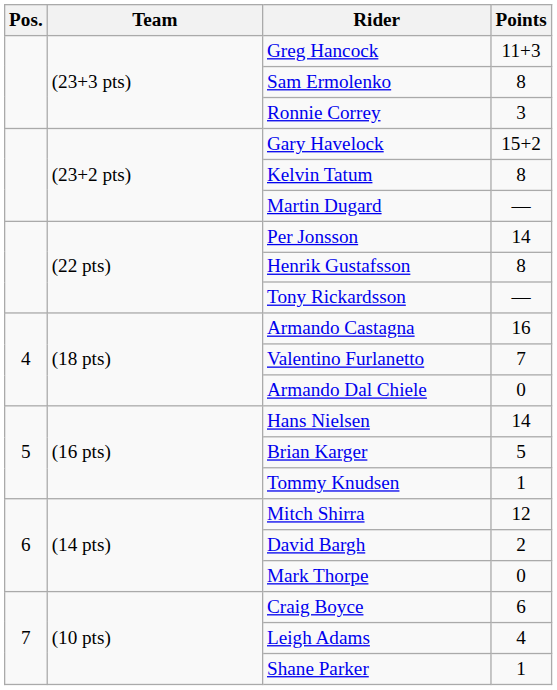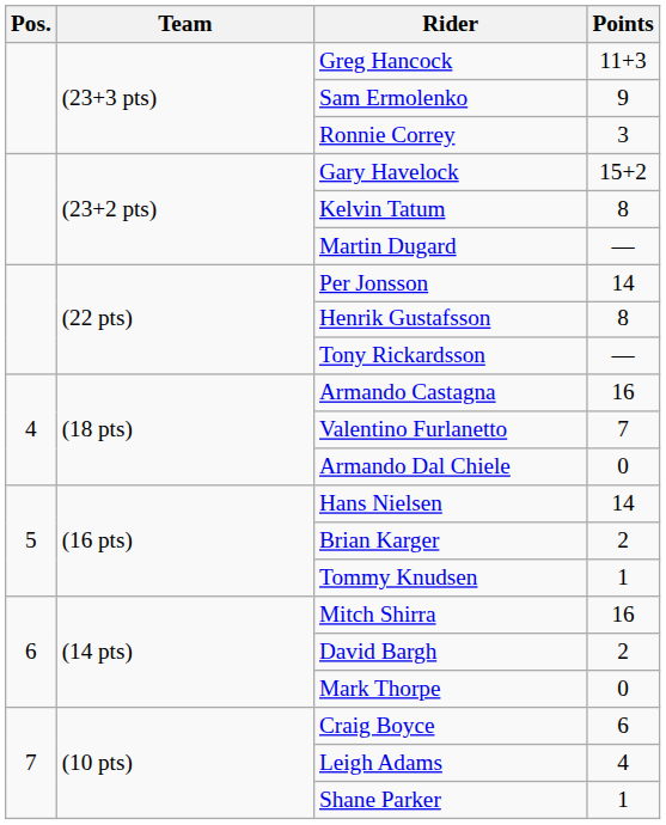 <table class=wikitable style="font-size:93%;">
 <tr>
 <th width=25px>Pos.</th>
 <th width=160px>Team</th>
 <th width=170px>Rider</th>
 <th width=40px>Points</th>
 </tr>
 <tr align=center >
 <td rowspan=3 ></td>
 <td rowspan=3 align=left> (23+3 pts)</td>
 <td align=left><a href='#'>Greg Hancock</a></td>
 <td>11+3</td>
 </tr>
 <tr align=center >
 <td align=left><a href='#'>Sam Ermolenko</a></td>
-<td>8</td>
+<td>9</td>
 </tr>
 <tr align=center >
 <td align=left><a href='#'>Ronnie Correy</a></td>
 <td>3</td>
 </tr>
 <tr align=center >
 <td rowspan=3 ></td>
 <td rowspan=3 align=left> (23+2 pts)</td>
 <td align=left><a href='#'>Gary Havelock</a></td>
 <td>15+2</td>
 </tr>
 <tr align=center >
 <td align=left><a href='#'>Kelvin Tatum</a></td>
 <td>8</td>
 </tr>
 <tr align=center >
 <td align=left><a href='#'>Martin Dugard</a></td>
 <td>—</td>
 </tr>
 <tr align=center >
 <td rowspan=3 ></td>
 <td rowspan=3 align=left> (22 pts)</td>
 <td align=left><a href='#'>Per Jonsson</a></td>
 <td>14</td>
 </tr>
 <tr align=center >
 <td align=left><a href='#'>Henrik Gustafsson</a></td>
 <td>8</td>
 </tr>
 <tr align=center >
 <td align=left><a href='#'>Tony Rickardsson</a></td>
 <td>—</td>
 </tr>
 <tr align=center>
 <td rowspan=3>4</td>
 <td rowspan=3 align=left> (18 pts)</td>
 <td align=left><a href='#'>Armando Castagna</a></td>
 <td>16</td>
 </tr>
 <tr align=center>
 <td align=left><a href='#'>Valentino Furlanetto</a></td>
 <td>7</td>
 </tr>
 <tr align=center>
 <td align=left><a href='#'>Armando Dal Chiele</a></td>
 <td>0</td>
 </tr>
 <tr align=center>
 <td rowspan=3>5</td>
 <td rowspan=3 align=left> (16 pts)</td>
 <td align=left><a href='#'>Hans Nielsen</a></td>
 <td>14</td>
 </tr>
 <tr align=center>
 <td align=left><a href='#'>Brian Karger</a></td>
-<td>5</td>
+<td>2</td>
 </tr>
 <tr align=center>
 <td align=left><a href='#'>Tommy Knudsen</a></td>
 <td>1</td>
 </tr>
 <tr align=center>
 <td rowspan=3>6</td>
 <td rowspan=3 align=left> (14 pts)</td>
 <td align=left><a href='#'>Mitch Shirra</a></td>
-<td>12</td>
+<td>16</td>
 </tr>
 <tr align=center>
 <td align=left><a href='#'>David Bargh</a></td>
 <td>2</td>
 </tr>
 <tr align=center>
 <td align=left><a href='#'>Mark Thorpe</a></td>
 <td>0</td>
 </tr>
 <tr align=center>
 <td rowspan=3>7</td>
 <td rowspan=3 align=left> (10 pts)</td>
 <td align=left><a href='#'>Craig Boyce</a></td>
 <td>6</td>
 </tr>
 <tr align=center>
 <td align=left><a href='#'>Leigh Adams</a></td>
 <td>4</td>
 </tr>
 <tr align=center>
 <td align=left><a href='#'>Shane Parker</a></td>
 <td>1</td>
 </tr>
 </table>
